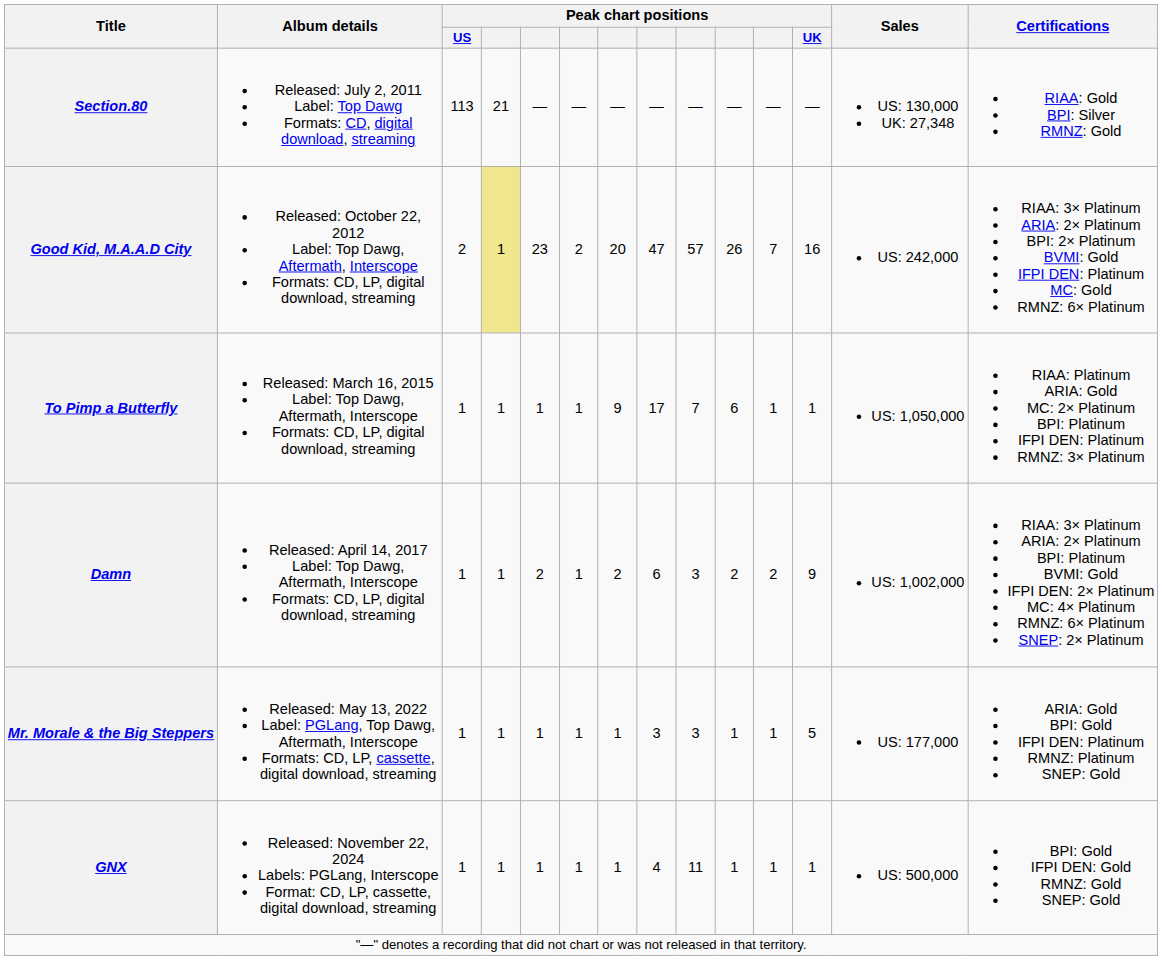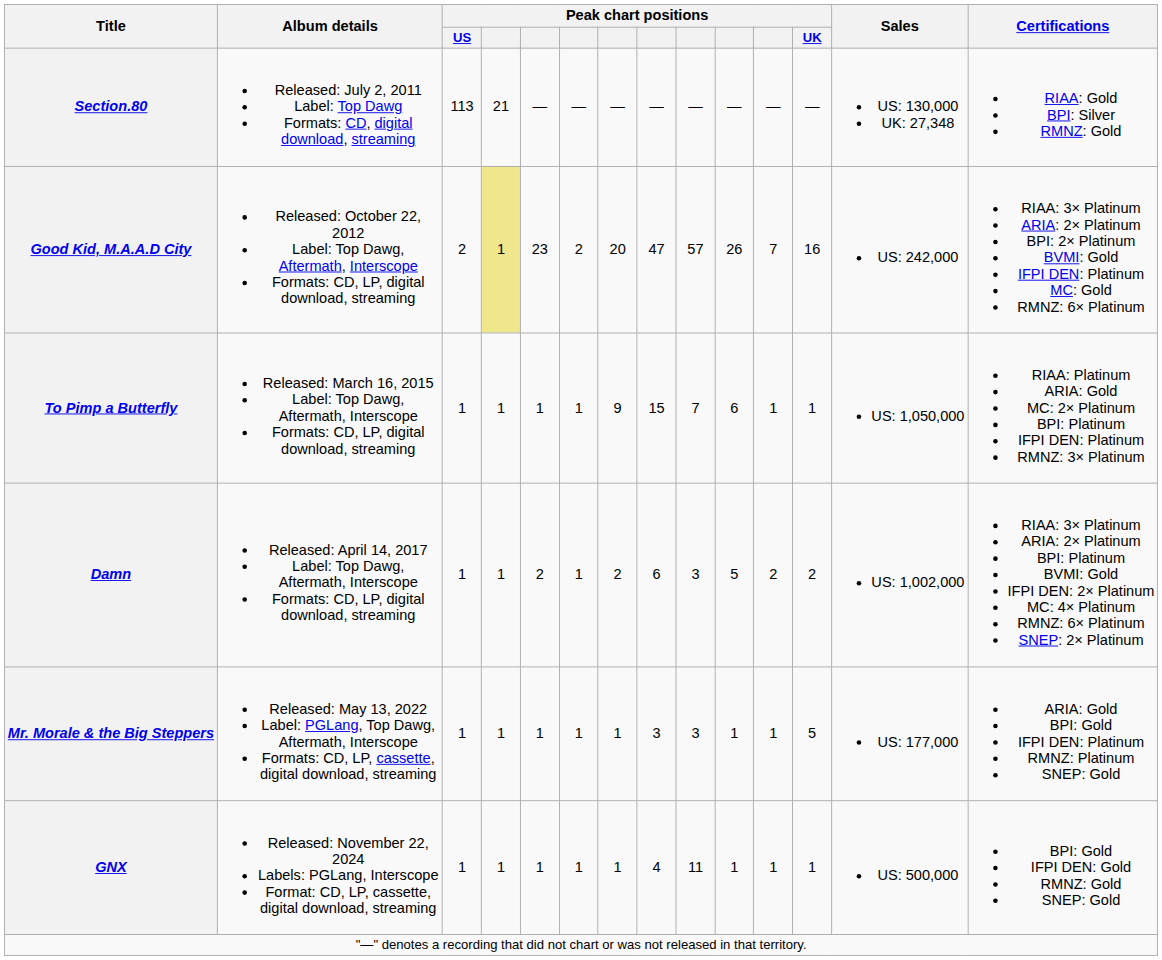 <table class="wikitable plainrowheaders" style="text-align:center;">
 <tr>
 <th scope="col" rowspan="2">Title</th>
 <th scope="col" rowspan="2" style="width:15em;">Album details</th>
 <th scope="col" colspan="10">Peak chart positions</th>
 <th scope="col" rowspan="2">Sales</th>
 <th scope="col" rowspan="2"><a href='#'>Certifications</a></th>
 </tr>
 <tr>
 <th scope="col" style="width:2.5em;font-size:90%;"><a href='#'>US</a><br></th>
 <th scope="col" style="width:2.5em;font-size:90%;"><a href='#'></a><br></th>
 <th scope="col" style="width:2.5em;font-size:90%;"><a href='#'></a><br></th>
 <th scope="col" style="width:2.5em;font-size:90%;"><a href='#'></a><br></th>
 <th scope="col" style="width:2.5em;font-size:90%;"><a href='#'></a><br></th>
 <th scope="col" style="width:2.5em;font-size:90%;"><a href='#'></a><br></th>
 <th scope="col" style="width:2.5em;font-size:90%;"><a href='#'></a><br></th>
 <th scope="col" style="width:2.5em;font-size:90%;"><a href='#'></a><br></th>
 <th scope="col" style="width:2.5em;font-size:90%;"><a href='#'></a><br></th>
 <th scope="col" style="width:2.5em;font-size:90%;"><a href='#'>UK</a><br></th>
 </tr>
 <tr>
 <th scope="row"><em><a href='#'>Section.80</a></em></th>
 <td><br><ul><li>Released: July 2, 2011</li><li>Label: <a href='#'>Top Dawg</a></li><li>Formats: <a href='#'>CD</a>, <a href='#'>digital download</a>, <a href='#'>streaming</a></li></ul></td>
 <td>113</td>
 <td>21</td>
 <td>—</td>
 <td>—</td>
 <td>—</td>
 <td>—</td>
 <td>—</td>
 <td>—</td>
 <td>—</td>
 <td>—</td>
 <td><br><ul><li>US: 130,000</li><li>UK: 27,348</li></ul></td>
 <td><br><ul><li><a href='#'>RIAA</a>: Gold</li><li><a href='#'>BPI</a>: Silver</li><li><a href='#'>RMNZ</a>: Gold</li></ul></td>
 </tr>
 <tr>
 <th scope="row"><em><a href='#'>Good Kid, M.A.A.D City</a></em></th>
 <td><br><ul><li>Released: October 22, 2012</li><li>Label: Top Dawg, <a href='#'>Aftermath</a>, <a href='#'>Interscope</a></li><li>Formats: CD, LP, digital download, streaming</li></ul></td>
 <td>2</td>
 <td style="background: khaki;">1</td>
 <td>23</td>
 <td>2</td>
 <td>20</td>
 <td>47</td>
 <td>57</td>
 <td>26</td>
 <td>7</td>
 <td>16</td>
 <td><br><ul><li>US: 242,000</li></ul></td>
 <td><br><ul><li>RIAA: 3× Platinum</li><li><a href='#'>ARIA</a>: 2× Platinum</li><li>BPI: 2× Platinum</li><li><a href='#'>BVMI</a>: Gold</li><li><a href='#'>IFPI DEN</a>: Platinum</li><li><a href='#'>MC</a>: Gold</li><li>RMNZ: 6× Platinum</li></ul></td>
 </tr>
 <tr>
 <th scope="row"><em><a href='#'>To Pimp a Butterfly</a></em></th>
 <td><br><ul><li>Released: March 16, 2015</li><li>Label: Top Dawg, Aftermath, Interscope</li><li>Formats: CD, LP, digital download, streaming</li></ul></td>
 <td>1</td>
 <td>1</td>
 <td>1</td>
 <td>1</td>
 <td>9</td>
-<td>17</td>
+<td>15</td>
 <td>7</td>
 <td>6</td>
 <td>1</td>
 <td>1</td>
 <td><br><ul><li>US: 1,050,000</li></ul></td>
 <td><br><ul><li>RIAA: Platinum</li><li>ARIA: Gold</li><li>MC: 2× Platinum</li><li>BPI: Platinum</li><li>IFPI DEN: Platinum</li><li>RMNZ: 3× Platinum</li></ul></td>
 </tr>
 <tr>
 <th scope="row"><em><a href='#'>Damn</a></em></th>
 <td><br><ul><li>Released: April 14, 2017</li><li>Label: Top Dawg, Aftermath, Interscope</li><li>Formats: CD, LP, digital download, streaming</li></ul></td>
 <td>1</td>
 <td>1</td>
 <td>2</td>
 <td>1</td>
 <td>2</td>
 <td>6</td>
 <td>3</td>
+<td>5</td>
 <td>2</td>
 <td>2</td>
-<td>9</td>
 <td><br><ul><li>US: 1,002,000</li></ul></td>
 <td><br><ul><li>RIAA: 3× Platinum</li><li>ARIA: 2× Platinum</li><li>BPI: Platinum</li><li>BVMI: Gold</li><li>IFPI DEN: 2× Platinum</li><li>MC: 4× Platinum</li><li>RMNZ: 6× Platinum</li><li><a href='#'>SNEP</a>: 2× Platinum</li></ul></td>
 </tr>
 <tr>
 <th scope="row"><em><a href='#'>Mr. Morale & the Big Steppers</a></em></th>
 <td><br><ul><li>Released: May 13, 2022</li><li>Label: <a href='#'>PGLang</a>, Top Dawg, Aftermath, Interscope</li><li>Formats: CD, LP, <a href='#'>cassette</a>, digital download, streaming</li></ul></td>
 <td>1</td>
 <td>1</td>
 <td>1</td>
 <td>1</td>
 <td>1</td>
 <td>3</td>
 <td>3</td>
 <td>1</td>
 <td>1</td>
 <td>5</td>
 <td><br><ul><li>US: 177,000</li></ul></td>
 <td><br><ul><li>ARIA: Gold</li><li>BPI: Gold</li><li>IFPI DEN: Platinum</li><li>RMNZ: Platinum</li><li>SNEP: Gold</li></ul></td>
 </tr>
 <tr>
 <th scope="row"><em><a href='#'>GNX</a></em></th>
 <td><br><ul><li>Released: November 22, 2024</li><li>Labels: PGLang, Interscope</li><li>Format: CD, LP, cassette, digital download, streaming</li></ul></td>
 <td>1</td>
 <td>1</td>
 <td>1</td>
 <td>1</td>
 <td>1</td>
 <td>4</td>
 <td>11</td>
 <td>1</td>
 <td>1</td>
 <td>1</td>
 <td><br><ul><li>US: 500,000</li></ul></td>
 <td><br><ul><li>BPI: Gold</li><li>IFPI DEN: Gold</li><li>RMNZ: Gold</li><li>SNEP: Gold</li></ul></td>
 </tr>
 <tr>
 <td colspan="15" style="font-size:90%">"—" denotes a recording that did not chart or was not released in that territory.</td>
 </tr>
 </table>
